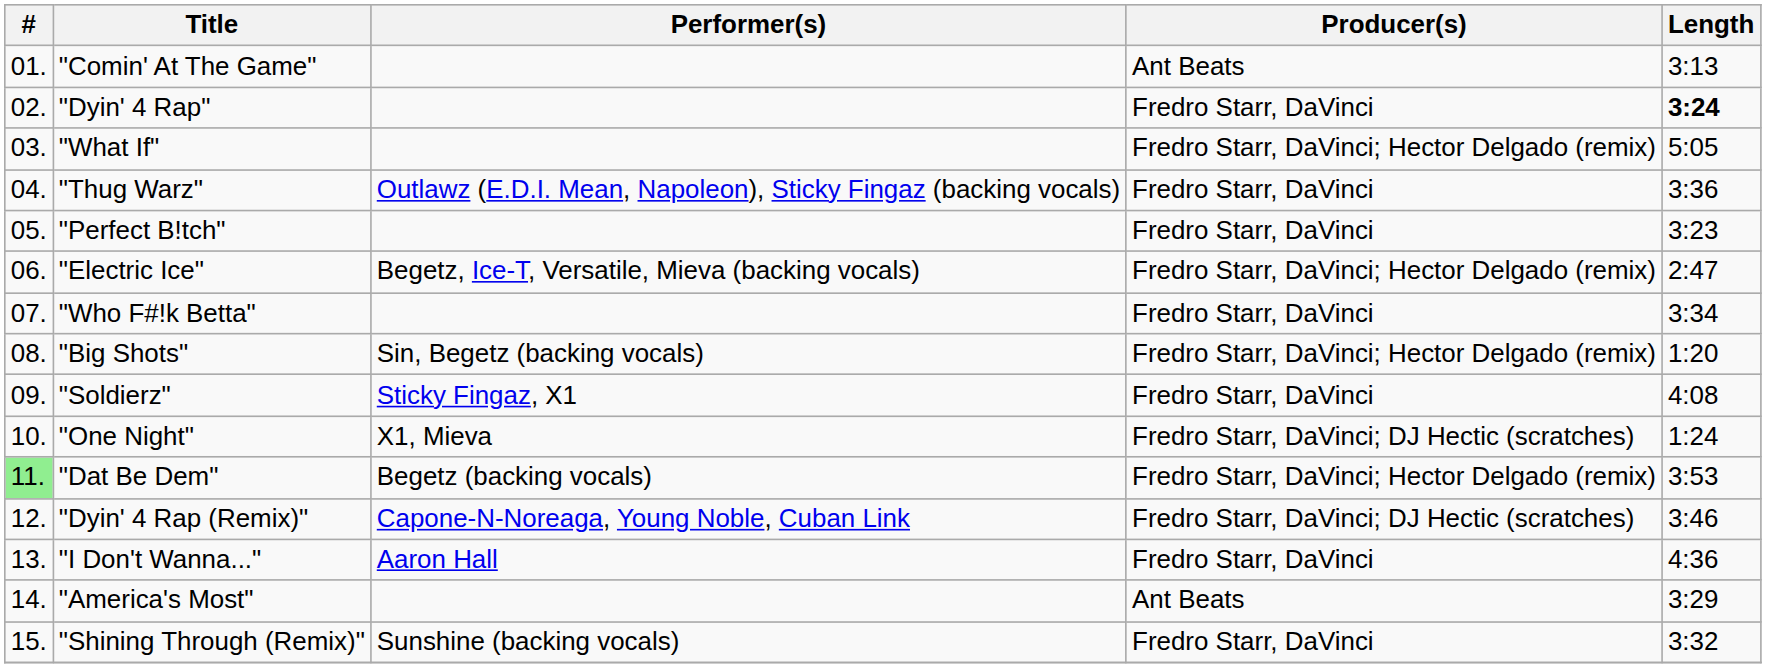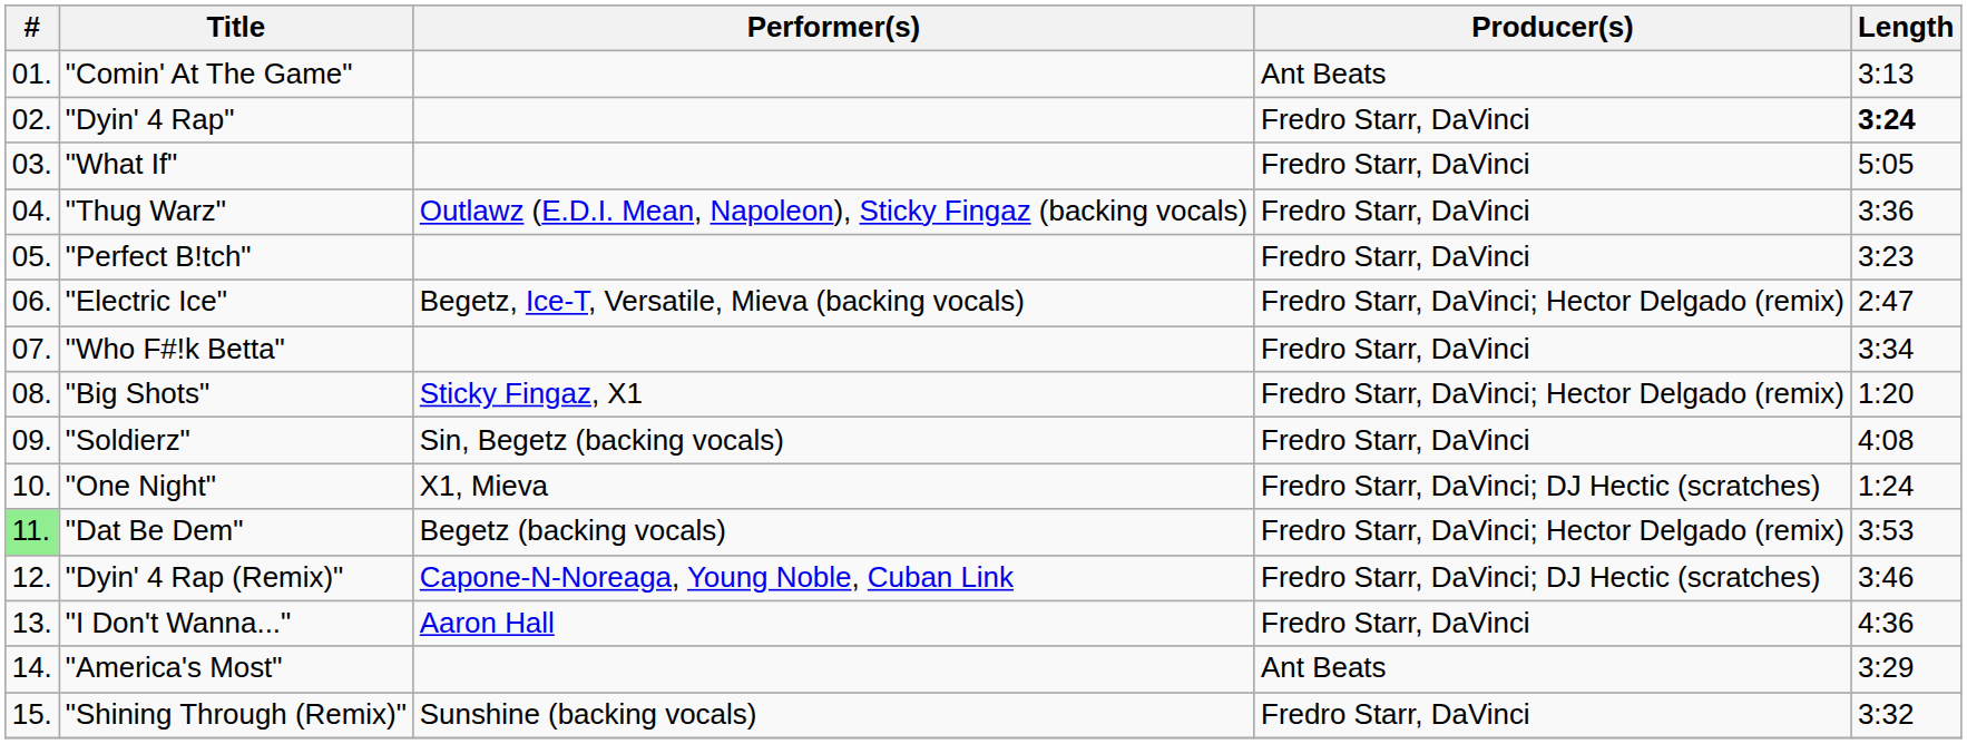 <table class="wikitable">
 <tr>
 <th>#</th>
 <th>Title</th>
 <th>Performer(s)</th>
 <th>Producer(s)</th>
 <th>Length</th>
 </tr>
 <tr>
 <td>01.</td>
 <td>"Comin' At The Game"</td>
 <td></td>
 <td>Ant Beats</td>
 <td>3:13</td>
 </tr>
 <tr>
 <td>02.</td>
 <td>"Dyin' 4 Rap"</td>
 <td></td>
 <td>Fredro Starr, DaVinci</td>
 <td><strong>3:24</strong></td>
 </tr>
 <tr>
 <td>03.</td>
 <td>"What If"</td>
 <td></td>
-<td>Fredro Starr, DaVinci; Hector Delgado (remix)</td>
+<td>Fredro Starr, DaVinci</td>
 <td>5:05</td>
 </tr>
 <tr>
 <td>04.</td>
 <td>"Thug Warz"</td>
 <td><a href='#'>Outlawz</a> (<a href='#'>E.D.I. Mean</a>, <a href='#'>Napoleon</a>), <a href='#'>Sticky Fingaz</a> (backing vocals)</td>
 <td>Fredro Starr, DaVinci</td>
 <td>3:36</td>
 </tr>
 <tr>
 <td>05.</td>
 <td>"Perfect B!tch"</td>
 <td></td>
 <td>Fredro Starr, DaVinci</td>
 <td>3:23</td>
 </tr>
 <tr>
 <td>06.</td>
 <td>"Electric Ice"</td>
 <td>Begetz, <a href='#'>Ice-T</a>, Versatile, Mieva (backing vocals)</td>
 <td>Fredro Starr, DaVinci; Hector Delgado (remix)</td>
 <td>2:47</td>
 </tr>
 <tr>
 <td>07.</td>
 <td>"Who F#!k Betta"</td>
 <td></td>
 <td>Fredro Starr, DaVinci</td>
 <td>3:34</td>
 </tr>
 <tr>
 <td>08.</td>
 <td>"Big Shots"</td>
-<td>Sin, Begetz (backing vocals)</td>
+<td><a href='#'>Sticky Fingaz</a>, X1</td>
 <td>Fredro Starr, DaVinci; Hector Delgado (remix)</td>
 <td>1:20</td>
 </tr>
 <tr>
 <td>09.</td>
 <td>"Soldierz"</td>
-<td><a href='#'>Sticky Fingaz</a>, X1</td>
+<td>Sin, Begetz (backing vocals)</td>
 <td>Fredro Starr, DaVinci</td>
 <td>4:08</td>
 </tr>
 <tr>
 <td>10.</td>
 <td>"One Night"</td>
 <td>X1, Mieva</td>
 <td>Fredro Starr, DaVinci; DJ Hectic (scratches)</td>
 <td>1:24</td>
 </tr>
 <tr>
 <td style="background: lightgreen;">11.</td>
 <td>"Dat Be Dem"</td>
 <td>Begetz (backing vocals)</td>
 <td>Fredro Starr, DaVinci; Hector Delgado (remix)</td>
 <td>3:53</td>
 </tr>
 <tr>
 <td>12.</td>
 <td>"Dyin' 4 Rap (Remix)"</td>
 <td><a href='#'>Capone-N-Noreaga</a>, <a href='#'>Young Noble</a>, <a href='#'>Cuban Link</a></td>
 <td>Fredro Starr, DaVinci; DJ Hectic (scratches)</td>
 <td>3:46</td>
 </tr>
 <tr>
 <td>13.</td>
 <td>"I Don't Wanna..."</td>
 <td><a href='#'>Aaron Hall</a></td>
 <td>Fredro Starr, DaVinci</td>
 <td>4:36</td>
 </tr>
 <tr>
 <td>14.</td>
 <td>"America's Most"</td>
 <td></td>
 <td>Ant Beats</td>
 <td>3:29</td>
 </tr>
 <tr>
 <td>15.</td>
 <td>"Shining Through (Remix)"</td>
 <td>Sunshine (backing vocals)</td>
 <td>Fredro Starr, DaVinci</td>
 <td>3:32</td>
 </tr>
 <tr>
 </tr>
 </table>
